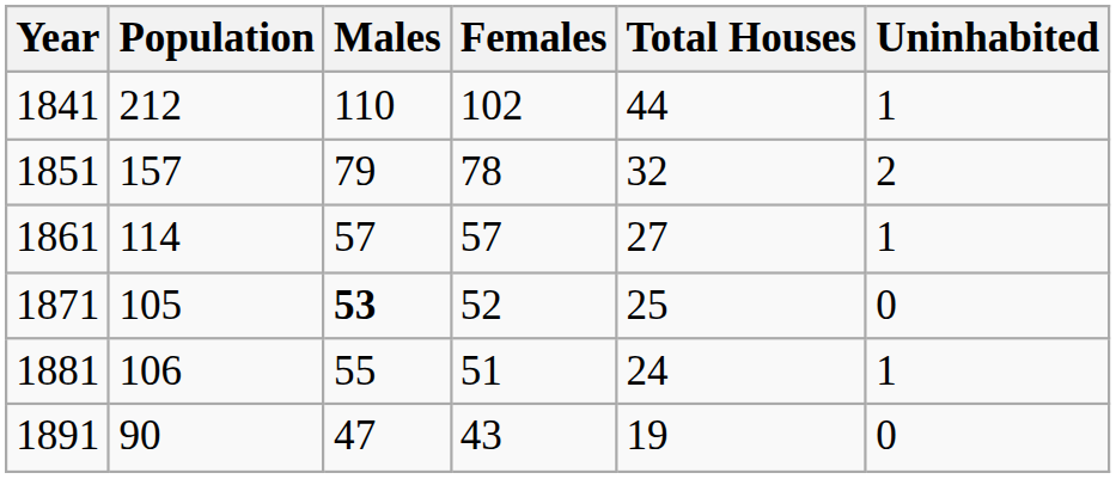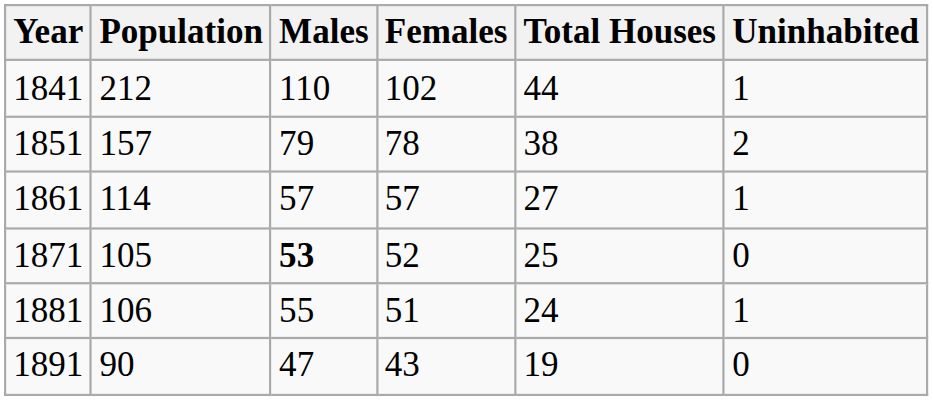 <table class="wikitable">
 <tr>
 <th>Year</th>
 <th>Population</th>
 <th>Males</th>
 <th>Females</th>
 <th>Total Houses</th>
 <th>Uninhabited</th>
 </tr>
 <tr>
 <td>1841</td>
 <td>212</td>
 <td>110</td>
 <td>102</td>
 <td>44</td>
 <td>1</td>
 </tr>
 <tr>
 <td>1851</td>
 <td>157</td>
 <td>79</td>
 <td>78</td>
-<td>32</td>
+<td>38</td>
 <td>2</td>
 </tr>
 <tr>
 <td>1861</td>
 <td>114</td>
 <td>57</td>
 <td>57</td>
 <td>27</td>
 <td>1</td>
 </tr>
 <tr>
 <td>1871</td>
 <td>105</td>
 <td><strong>53</strong></td>
 <td>52</td>
 <td>25</td>
 <td>0</td>
 </tr>
 <tr>
 <td>1881</td>
 <td>106</td>
 <td>55</td>
 <td>51</td>
 <td>24</td>
 <td>1</td>
 </tr>
 <tr>
 <td>1891</td>
 <td>90</td>
 <td>47</td>
 <td>43</td>
 <td>19</td>
 <td>0</td>
 </tr>
 </table>
